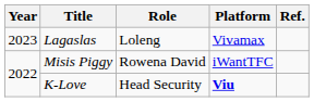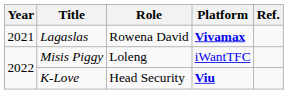 <table class="wikitable">
 <tr>
 <th>Year</th>
 <th>Title</th>
 <th>Role</th>
 <th>Platform</th>
 <th>Ref.</th>
 </tr>
 <tr>
-<td>2023</td>
+<td>2021</td>
 <td><em>Lagaslas</em></td>
-<td>Loleng</td>
-<td><a href='#'>Vivamax</a></td>
+<td>Rowena David</td>
+<td><strong><a href='#'>Vivamax</a></strong></td>
 <td></td>
 </tr>
 <tr>
 <td rowspan="2">2022</td>
 <td><em>Misis Piggy</em></td>
-<td>Rowena David</td>
+<td>Loleng</td>
 <td><a href='#'>iWantTFC</a></td>
 <td></td>
 </tr>
 <tr>
 <td><em>K-Love</em></td>
 <td>Head Security</td>
 <td><strong><a href='#'>Viu</a></strong></td>
 <td></td>
 </tr>
 </table>
